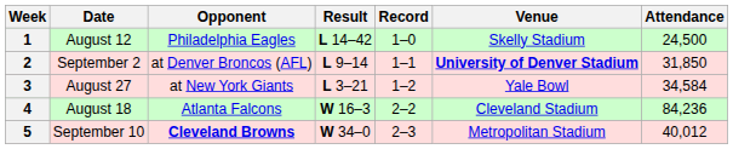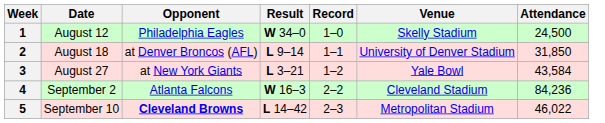 <table class="wikitable" style="text-align:center">
 <tr>
 <th>Week</th>
 <th>Date</th>
 <th>Opponent</th>
 <th>Result</th>
 <th>Record</th>
 <th>Venue</th>
 <th>Attendance</th>
 </tr>
 <tr style="background:#cfc">
 <th>1</th>
 <td>August 12</td>
 <td><a href='#'>Philadelphia Eagles</a></td>
-<td><strong>L</strong> 14–42</td>
+<td><strong>W</strong> 34–0</td>
 <td>1–0</td>
 <td><a href='#'>Skelly Stadium</a> </td>
 <td>24,500</td>
 </tr>
 <tr style="background:#ffdddd">
 <th>2</th>
-<td>September 2</td>
+<td>August 18</td>
 <td>at <a href='#'>Denver Broncos</a> (<a href='#'>AFL</a>)</td>
 <td><strong>L</strong> 9–14</td>
 <td>1–1</td>
-<td><strong><a href='#'>University of Denver Stadium</a></strong></td>
+<td><a href='#'>University of Denver Stadium</a></td>
 <td>31,850</td>
 </tr>
 <tr style="background:#ffdddd">
 <th>3</th>
 <td>August 27</td>
 <td>at <a href='#'>New York Giants</a></td>
 <td><strong>L</strong> 3–21</td>
 <td>1–2</td>
 <td><a href='#'>Yale Bowl</a> </td>
-<td>34,584</td>
+<td>43,584</td>
 </tr>
 <tr style="background:#cfc">
 <th>4</th>
-<td>August 18</td>
+<td>September 2</td>
 <td><a href='#'>Atlanta Falcons</a></td>
 <td><strong>W</strong> 16–3</td>
 <td>2–2</td>
 <td><a href='#'>Cleveland Stadium</a> </td>
 <td>84,236</td>
 </tr>
 <tr style="background:#ffdddd">
 <th>5</th>
 <td>September 10</td>
 <td><strong><a href='#'>Cleveland Browns</a></strong></td>
-<td><strong>W</strong> 34–0</td>
+<td><strong>L</strong> 14–42</td>
 <td>2–3</td>
 <td><a href='#'>Metropolitan Stadium</a></td>
-<td>40,012</td>
+<td>46,022</td>
 </tr>
 </table>
